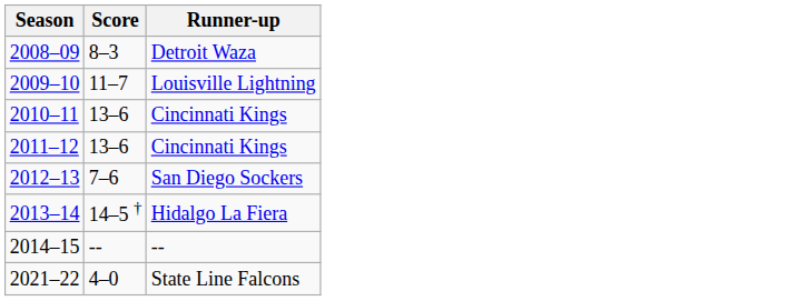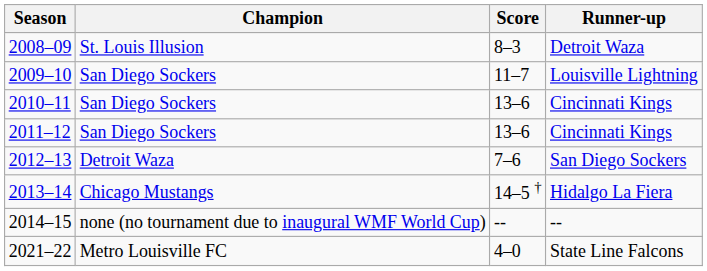 <table class="wikitable">
 <tr>
 <th>Season</th>
+<th>Champion</th>
 <th>Score</th>
 <th>Runner-up</th>
 </tr>
 <tr>
 <td><a href='#'>2008–09</a></td>
+<td><a href='#'>St. Louis Illusion</a></td>
 <td>8–3</td>
 <td><a href='#'>Detroit Waza</a></td>
 </tr>
 <tr>
 <td><a href='#'>2009–10</a></td>
+<td><a href='#'>San Diego Sockers</a></td>
 <td>11–7</td>
 <td><a href='#'>Louisville Lightning</a></td>
 </tr>
 <tr>
 <td><a href='#'>2010–11</a></td>
+<td><a href='#'>San Diego Sockers</a></td>
 <td>13–6</td>
 <td><a href='#'>Cincinnati Kings</a></td>
 </tr>
 <tr>
 <td><a href='#'>2011–12</a></td>
+<td><a href='#'>San Diego Sockers</a></td>
 <td>13–6</td>
 <td><a href='#'>Cincinnati Kings</a></td>
 </tr>
 <tr>
 <td><a href='#'>2012–13</a></td>
+<td><a href='#'>Detroit Waza</a></td>
 <td>7–6 </td>
 <td><a href='#'>San Diego Sockers</a></td>
 </tr>
 <tr>
 <td><a href='#'>2013–14</a></td>
+<td><a href='#'>Chicago Mustangs</a></td>
 <td>14–5 <sup>†</sup></td>
 <td><a href='#'>Hidalgo La Fiera</a></td>
 </tr>
 <tr>
 <td>2014–15</td>
+<td>none (no tournament due to <a href='#'>inaugural WMF World Cup</a>)</td>
 <td>--</td>
 <td>--</td>
 </tr>
 <tr>
 <td>2021–22</td>
+<td>Metro Louisville FC</td>
 <td>4–0 </td>
 <td>State Line Falcons</td>
 </tr>
 </table>
